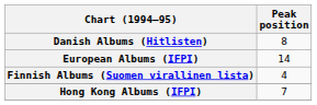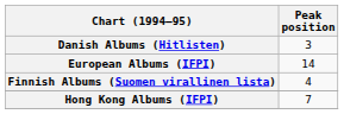 <table class="wikitable sortable plainrowheaders" style="text-align:center">
 <tr>
 <th>Chart (1994–95)</th>
 <th>Peak<br>position</th>
 </tr>
 <tr>
 <th scope="row">Danish Albums (<a href='#'>Hitlisten</a>)</th>
-<td>8</td>
+<td>3</td>
 </tr>
 <tr>
 <th scope="row">European Albums (<a href='#'>IFPI</a>)</th>
 <td>14</td>
 </tr>
 <tr>
 <th scope="row">Finnish Albums (<a href='#'>Suomen virallinen lista</a>)</th>
 <td>4</td>
 </tr>
 <tr>
 </tr>
 <tr>
 </tr>
 <tr>
 <th scope="row">Hong Kong Albums (<a href='#'>IFPI</a>)</th>
 <td>7</td>
 </tr>
 <tr>
 </tr>
 <tr>
 </tr>
 <tr>
 </tr>
 <tr>
 </tr>
 <tr>
 </tr>
 <tr>
 </tr>
 </table>
